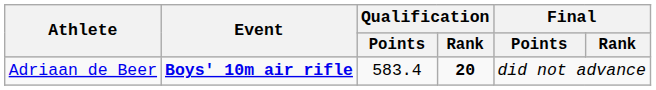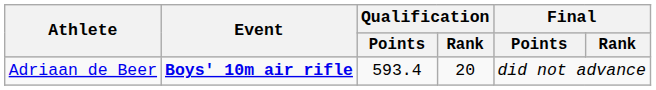 <table class="wikitable" style="text-align:center;font-size:90%">
 <tr>
 <th rowspan=2>Athlete</th>
 <th rowspan=2>Event</th>
 <th colspan=2>Qualification</th>
 <th colspan=2>Final</th>
 </tr>
 <tr style="font-size:95%">
 <th>Points</th>
 <th>Rank</th>
 <th>Points</th>
 <th>Rank</th>
 </tr>
 <tr>
 <td align=left><a href='#'>Adriaan de Beer</a></td>
 <td align=left><strong><a href='#'>Boys' 10m air rifle</a></strong></td>
-<td>583.4</td>
-<td><strong>20</strong></td>
+<td>593.4</td>
+<td>20</td>
 <td colspan=2><em>did not advance</em></td>
 </tr>
 </table>
